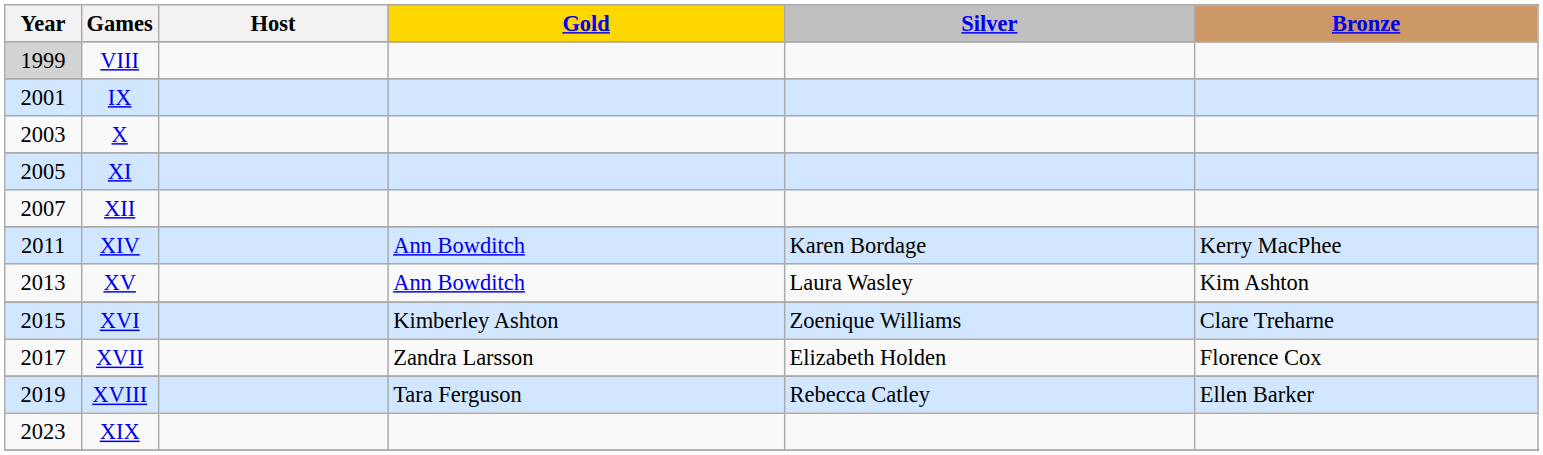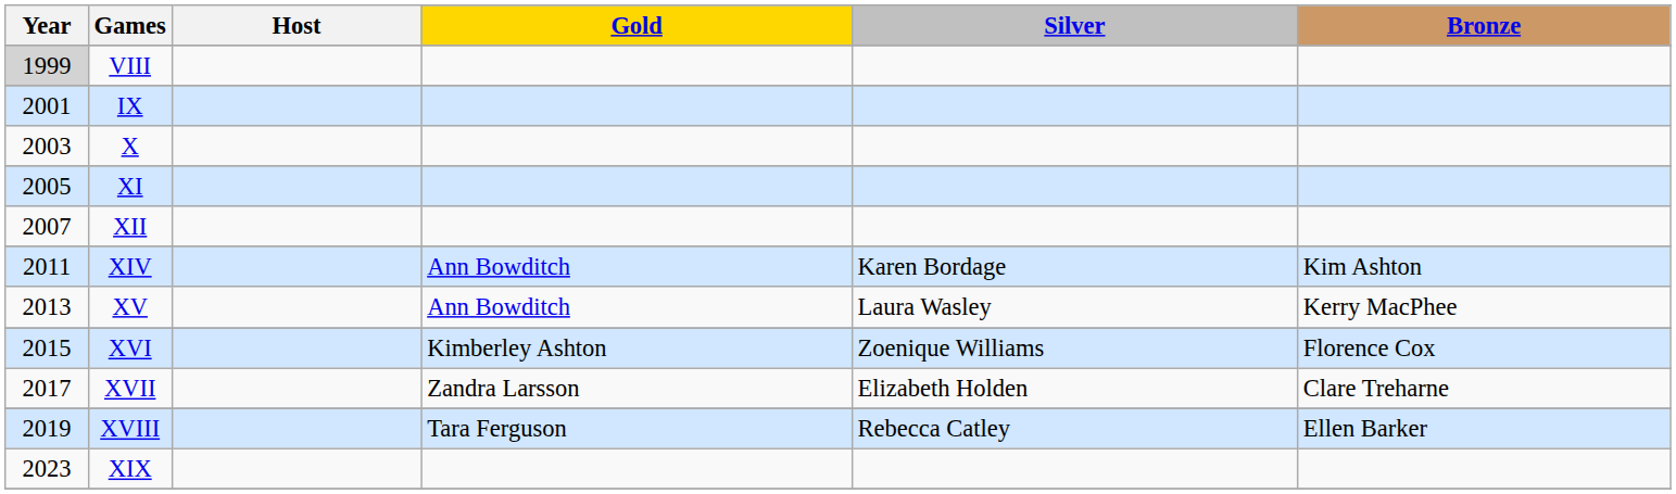 <table class="wikitable" style="text-align: center; font-size:95%;">
 <tr>
 <th rowspan="2" style="width:5%;">Year</th>
 <th rowspan="2" style="width:5%;">Games</th>
 <th rowspan="2" style="width:15%;">Host</th>
 </tr>
 <tr>
 <th style="background-color: gold"><a href='#'>Gold</a></th>
 <th style="background-color: silver"><a href='#'>Silver</a></th>
 <th style="background-color: #CC9966"><a href='#'>Bronze</a></th>
 </tr>
 <tr>
 </tr>
 <tr>
 <td style="background: lightgrey;">1999</td>
 <td align=center><a href='#'>VIII</a></td>
 <td align="left"></td>
 <td align="left"></td>
 <td align="left"></td>
 <td align="left"></td>
 </tr>
 <tr>
 </tr>
 <tr style="text-align:center; background:#d0e7ff;">
 <td>2001</td>
 <td align=center><a href='#'>IX</a></td>
 <td align="left"></td>
 <td align="left"></td>
 <td align="left"></td>
 <td align="left"></td>
 </tr>
 <tr>
 <td>2003</td>
 <td align=center><a href='#'>X</a></td>
 <td align="left"></td>
 <td align="left"></td>
 <td align="left"></td>
 <td align="left"></td>
 </tr>
 <tr>
 </tr>
 <tr style="text-align:center; background:#d0e7ff;">
 <td>2005</td>
 <td align=center><a href='#'>XI</a></td>
 <td align="left"></td>
 <td align="left"></td>
 <td align="left"></td>
 <td align="left"></td>
 </tr>
 <tr>
 <td>2007</td>
 <td align=center><a href='#'>XII</a></td>
 <td align="left"></td>
 <td align="left"></td>
 <td align="left"></td>
 <td align="left"></td>
 </tr>
 <tr>
 </tr>
 <tr style="text-align:center; background:#d0e7ff;">
 <td>2011</td>
 <td align=center><a href='#'>XIV</a></td>
 <td align="left"></td>
 <td align="left"><a href='#'>Ann Bowditch</a> <br> </td>
 <td align="left">Karen Bordage <br> </td>
-<td align="left">Kerry MacPhee <br> </td>
+<td align="left">Kim Ashton <br> </td>
 </tr>
 <tr>
 <td>2013</td>
 <td align=center><a href='#'>XV</a></td>
 <td align="left"></td>
 <td align="left"><a href='#'>Ann Bowditch</a> <br> </td>
 <td align="left">Laura Wasley <br> </td>
-<td align="left">Kim Ashton <br> </td>
+<td align="left">Kerry MacPhee <br> </td>
 </tr>
 <tr>
 </tr>
 <tr style="text-align:center; background:#d0e7ff;">
 <td>2015</td>
 <td align=center><a href='#'>XVI</a></td>
 <td align="left"></td>
 <td align="left">Kimberley Ashton <br> </td>
 <td align="left">Zoenique Williams <br> </td>
-<td align="left">Clare Treharne <br> </td>
+<td align="left">Florence Cox <br> </td>
 </tr>
 <tr>
 <td>2017</td>
 <td align=center><a href='#'>XVII</a></td>
 <td align="left"></td>
 <td align="left">Zandra Larsson <br> </td>
 <td align="left">Elizabeth Holden <br> </td>
-<td align="left">Florence Cox <br> </td>
+<td align="left">Clare Treharne <br> </td>
 </tr>
 <tr>
 </tr>
 <tr style="text-align:center; background:#d0e7ff;">
 <td>2019</td>
 <td align=center><a href='#'>XVIII</a></td>
 <td align="left"></td>
 <td align="left">Tara Ferguson <br> </td>
 <td align="left">Rebecca Catley <br> </td>
 <td align="left">Ellen Barker <br> </td>
 </tr>
 <tr>
 <td>2023</td>
 <td align=center><a href='#'>XIX</a></td>
 <td align="left"></td>
 <td align="left"></td>
 <td align="left"></td>
 <td align="left"></td>
 </tr>
 <tr>
 </tr>
 </table>
